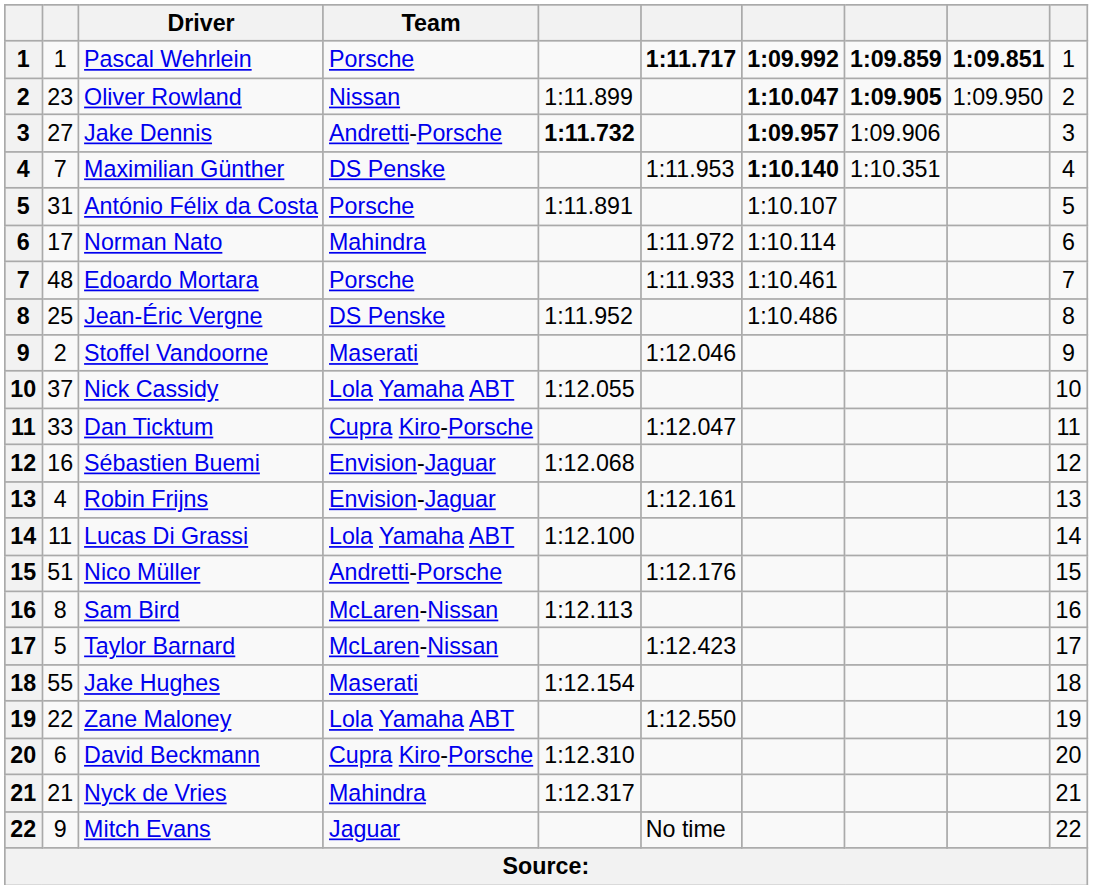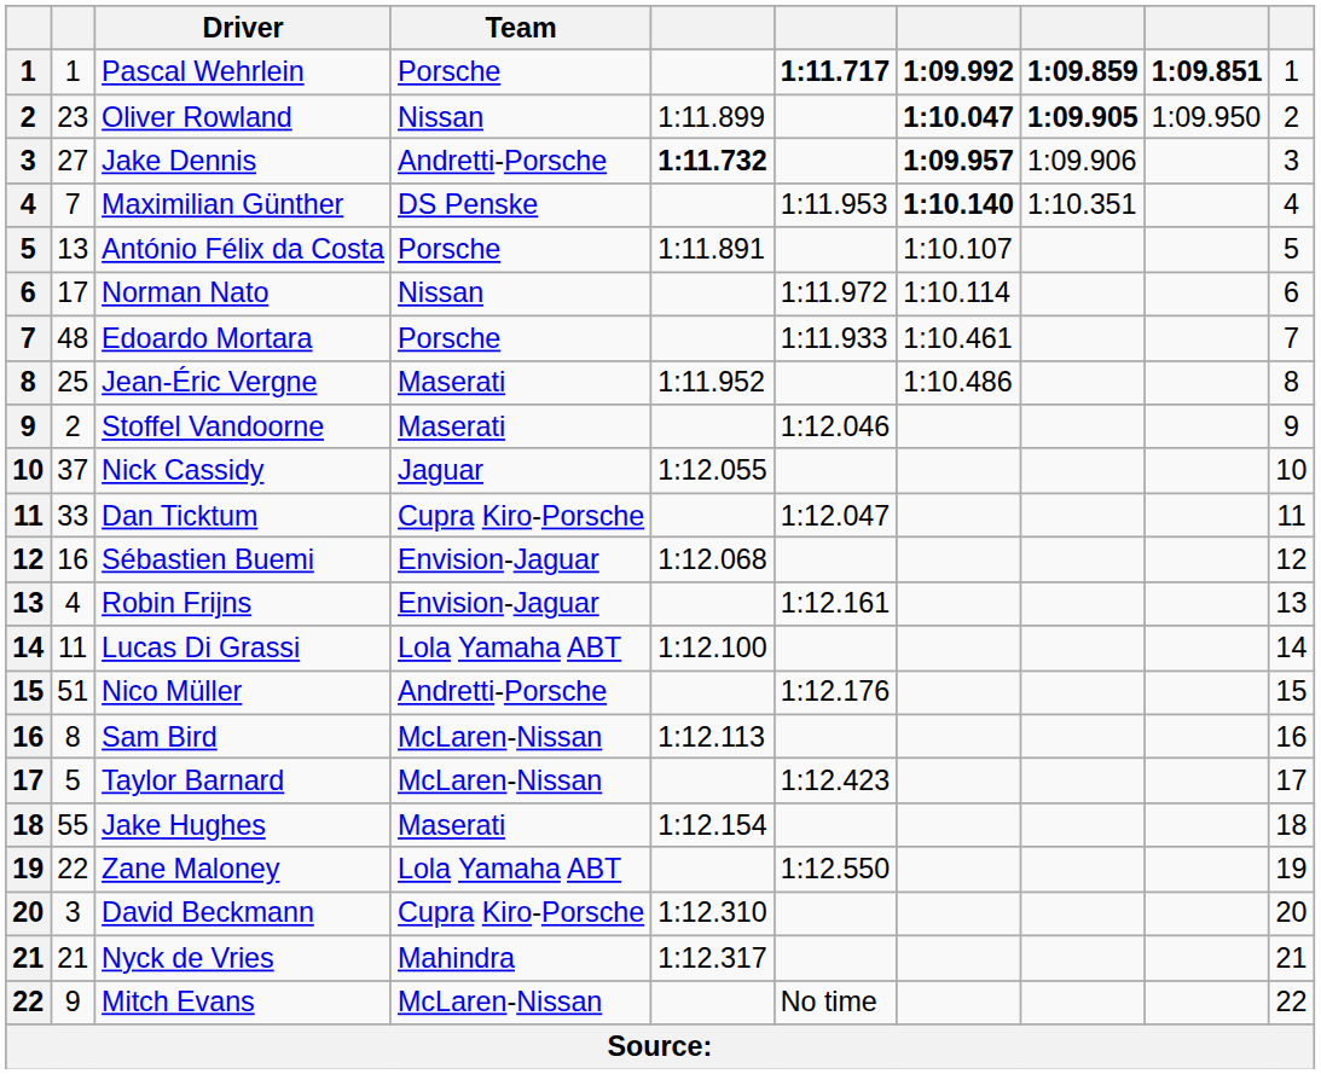 <table class="wikitable sortable" style="font-size: 85%">
 <tr>
 <th scope="col"></th>
 <th scope="col"></th>
 <th scope="col">Driver</th>
 <th scope="col">Team</th>
 <th scope="col"></th>
 <th scope="col"></th>
 <th scope="col"></th>
 <th scope="col"></th>
 <th scope="col"></th>
 <th scope="col"></th>
 </tr>
 <tr>
 <th scope="row">1</th>
 <td align="center">1</td>
 <td data-sort-value=""> <a href='#'>Pascal Wehrlein</a></td>
 <td><a href='#'>Porsche</a></td>
 <td></td>
 <td><strong>1:11.717</strong></td>
 <td><strong>1:09.992</strong></td>
 <td><strong>1:09.859</strong></td>
 <td><strong>1:09.851</strong></td>
 <td align="center">1</td>
 </tr>
 <tr>
 <th scope="row">2</th>
 <td align="center">23</td>
 <td data-sort-value=""> <a href='#'>Oliver Rowland</a></td>
 <td><a href='#'>Nissan</a></td>
 <td>1:11.899</td>
 <td></td>
 <td><strong>1:10.047</strong></td>
 <td><strong>1:09.905</strong></td>
 <td>1:09.950</td>
 <td align="center">2</td>
 </tr>
 <tr>
 <th scope="row">3</th>
 <td align="center">27</td>
 <td data-sort-value=""> <a href='#'>Jake Dennis</a></td>
 <td><a href='#'>Andretti</a>-<a href='#'>Porsche</a></td>
 <td><strong>1:11.732</strong></td>
 <td></td>
 <td><strong>1:09.957</strong></td>
 <td>1:09.906</td>
 <td></td>
 <td align="center">3</td>
 </tr>
 <tr>
 <th scope="row">4</th>
 <td align="center">7</td>
 <td data-sort-value=""> <a href='#'>Maximilian Günther</a></td>
 <td><a href='#'>DS Penske</a></td>
 <td></td>
 <td>1:11.953</td>
 <td><strong>1:10.140</strong></td>
 <td>1:10.351</td>
 <td></td>
 <td align="center">4</td>
 </tr>
 <tr>
 <th scope="row">5</th>
-<td align="center">31</td>
+<td align="center">13</td>
 <td data-sort-value=""> <a href='#'>António Félix da Costa</a></td>
 <td><a href='#'>Porsche</a></td>
 <td>1:11.891</td>
 <td></td>
 <td>1:10.107</td>
 <td></td>
 <td></td>
 <td align="center">5</td>
 </tr>
 <tr>
 <th scope="row">6</th>
 <td align="center">17</td>
 <td data-sort-value=""> <a href='#'>Norman Nato</a></td>
-<td><a href='#'>Mahindra</a></td>
+<td><a href='#'>Nissan</a></td>
 <td></td>
 <td>1:11.972</td>
 <td>1:10.114</td>
 <td></td>
 <td></td>
 <td align="center">6</td>
 </tr>
 <tr>
 <th scope="row">7</th>
 <td align="center">48</td>
 <td data-sort-value=""> <a href='#'>Edoardo Mortara</a></td>
 <td><a href='#'>Porsche</a></td>
 <td></td>
 <td>1:11.933</td>
 <td>1:10.461</td>
 <td></td>
 <td></td>
 <td align="center">7</td>
 </tr>
 <tr>
 <th scope="row">8</th>
 <td align="center">25</td>
 <td data-sort-value=""> <a href='#'>Jean-Éric Vergne</a></td>
-<td><a href='#'>DS Penske</a></td>
+<td><a href='#'>Maserati</a></td>
 <td>1:11.952</td>
 <td></td>
 <td>1:10.486</td>
 <td></td>
 <td></td>
 <td align="center">8</td>
 </tr>
 <tr>
 <th scope="row">9</th>
 <td align="center">2</td>
 <td data-sort-value=""> <a href='#'>Stoffel Vandoorne</a></td>
 <td><a href='#'>Maserati</a></td>
 <td></td>
 <td>1:12.046</td>
 <td></td>
 <td></td>
 <td></td>
 <td align="center">9</td>
 </tr>
 <tr>
 <th scope="row">10</th>
 <td align="center">37</td>
 <td data-sort-value=""> <a href='#'>Nick Cassidy</a></td>
-<td><a href='#'>Lola</a> <a href='#'>Yamaha</a> <a href='#'>ABT</a></td>
+<td><a href='#'>Jaguar</a></td>
 <td>1:12.055</td>
 <td></td>
 <td></td>
 <td></td>
 <td></td>
 <td align="center">10</td>
 </tr>
 <tr>
 <th scope="row">11</th>
 <td align="center">33</td>
 <td data-sort-value=""> <a href='#'>Dan Ticktum</a></td>
 <td><a href='#'>Cupra</a> <a href='#'>Kiro</a>-<a href='#'>Porsche</a></td>
 <td></td>
 <td>1:12.047</td>
 <td></td>
 <td></td>
 <td></td>
 <td align="center">11</td>
 </tr>
 <tr>
 <th scope="row">12</th>
 <td align="center">16</td>
 <td data-sort-value=""> <a href='#'>Sébastien Buemi</a></td>
 <td><a href='#'>Envision</a>-<a href='#'>Jaguar</a></td>
 <td>1:12.068</td>
 <td></td>
 <td></td>
 <td></td>
 <td></td>
 <td align="center">12</td>
 </tr>
 <tr>
 <th scope="row">13</th>
 <td align="center">4</td>
 <td data-sort-value=""> <a href='#'>Robin Frijns</a></td>
 <td><a href='#'>Envision</a>-<a href='#'>Jaguar</a></td>
 <td></td>
 <td>1:12.161</td>
 <td></td>
 <td></td>
 <td></td>
 <td align="center">13</td>
 </tr>
 <tr>
 <th scope="row">14</th>
 <td align="center">11</td>
 <td data-sort-value=""> <a href='#'>Lucas Di Grassi</a></td>
 <td><a href='#'>Lola</a> <a href='#'>Yamaha</a> <a href='#'>ABT</a></td>
 <td>1:12.100</td>
 <td></td>
 <td></td>
 <td></td>
 <td></td>
 <td align="center">14</td>
 </tr>
 <tr>
 <th scope="row">15</th>
 <td align="center">51</td>
 <td data-sort-value=""> <a href='#'>Nico Müller</a></td>
 <td><a href='#'>Andretti</a>-<a href='#'>Porsche</a></td>
 <td></td>
 <td>1:12.176</td>
 <td></td>
 <td></td>
 <td></td>
 <td align="center">15</td>
 </tr>
 <tr>
 <th scope="row">16</th>
 <td align="center">8</td>
 <td data-sort-value=""> <a href='#'>Sam Bird</a></td>
 <td><a href='#'>McLaren</a>-<a href='#'>Nissan</a></td>
 <td>1:12.113</td>
 <td></td>
 <td></td>
 <td></td>
 <td></td>
 <td align="center">16</td>
 </tr>
 <tr>
 <th scope="row">17</th>
 <td align="center">5</td>
 <td data-sort-value=""> <a href='#'>Taylor Barnard</a></td>
 <td><a href='#'>McLaren</a>-<a href='#'>Nissan</a></td>
 <td></td>
 <td>1:12.423</td>
 <td></td>
 <td></td>
 <td></td>
 <td align="center">17</td>
 </tr>
 <tr>
 <th scope="row">18</th>
 <td align="center">55</td>
 <td data-sort-value=""> <a href='#'>Jake Hughes</a></td>
 <td><a href='#'>Maserati</a></td>
 <td>1:12.154</td>
 <td></td>
 <td></td>
 <td></td>
 <td></td>
 <td align="center">18</td>
 </tr>
 <tr>
 <th scope="row">19</th>
 <td align="center">22</td>
 <td data-sort-value=""> <a href='#'>Zane Maloney</a></td>
 <td><a href='#'>Lola</a> <a href='#'>Yamaha</a> <a href='#'>ABT</a></td>
 <td></td>
 <td>1:12.550</td>
 <td></td>
 <td></td>
 <td></td>
 <td align="center">19</td>
 </tr>
 <tr>
 <th scope="row">20</th>
-<td align="center">6</td>
+<td align="center">3</td>
 <td data-sort-value=""> <a href='#'>David Beckmann</a></td>
 <td><a href='#'>Cupra</a> <a href='#'>Kiro</a>-<a href='#'>Porsche</a></td>
 <td>1:12.310</td>
 <td></td>
 <td></td>
 <td></td>
 <td></td>
 <td align="center">20</td>
 </tr>
 <tr>
 <th scope="row">21</th>
 <td align="center">21</td>
 <td data-sort-value=""> <a href='#'>Nyck de Vries</a></td>
 <td><a href='#'>Mahindra</a></td>
 <td>1:12.317</td>
 <td></td>
 <td></td>
 <td></td>
 <td></td>
 <td align="center">21</td>
 </tr>
 <tr>
 <th scope="row">22</th>
 <td align="center">9</td>
 <td data-sort-value=""> <a href='#'>Mitch Evans</a></td>
-<td><a href='#'>Jaguar</a></td>
+<td><a href='#'>McLaren</a>-<a href='#'>Nissan</a></td>
 <td></td>
 <td>No time</td>
 <td></td>
 <td></td>
 <td></td>
 <td align="center">22</td>
 </tr>
 <tr>
 <th colspan="10">Source:</th>
 </tr>
 </table>
